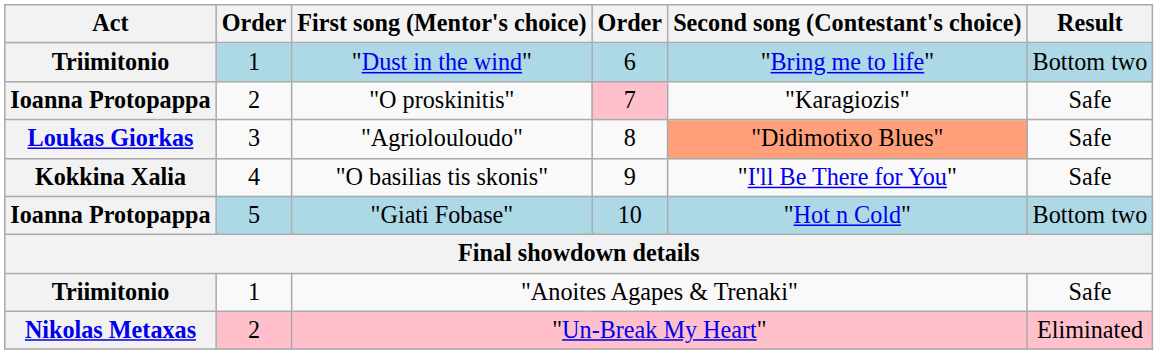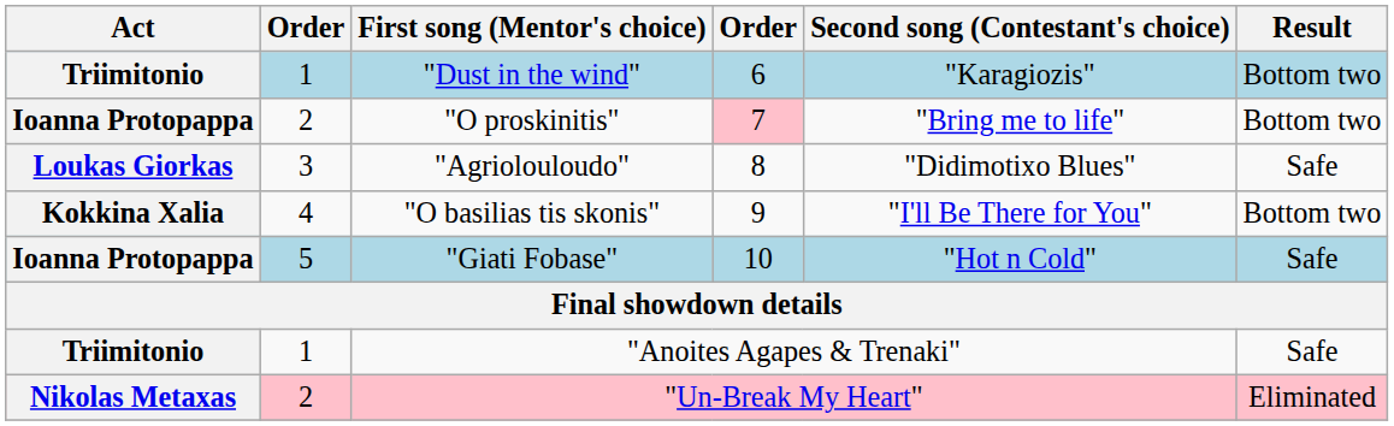 <table class="wikitable plainrowheaders" style="text-align:center;">
 <tr>
 <th scope="col">Act</th>
 <th scope="col">Order</th>
 <th scope="col">First song (Mentor's choice)</th>
 <th scope="col">Order</th>
 <th scope="col">Second song (Contestant's choice)</th>
 <th scope="col">Result</th>
 </tr>
 <tr style="background:lightblue;">
 <th scope="row">Triimitonio</th>
 <td>1</td>
 <td>"<a href='#'>Dust in the wind</a>"</td>
 <td>6</td>
-<td>"<a href='#'>Bring me to life</a>"</td>
+<td>"Karagiozis"</td>
 <td>Bottom two</td>
 </tr>
 <tr>
 <th scope="row">Ioanna Protopappa</th>
 <td>2</td>
 <td>"O proskinitis"</td>
 <td style="background: pink;">7</td>
-<td>"Karagiozis"</td>
-<td>Safe</td>
+<td>"<a href='#'>Bring me to life</a>"</td>
+<td>Bottom two</td>
 </tr>
 <tr>
 <th scope="row"><a href='#'>Loukas Giorkas</a></th>
 <td>3</td>
 <td>"Agriolouloudo"</td>
 <td>8</td>
-<td style="background: lightsalmon;">"Didimotixo Blues"</td>
+<td>"Didimotixo Blues"</td>
 <td>Safe</td>
 </tr>
 <tr>
 <th scope="row">Kokkina Xalia</th>
 <td>4</td>
 <td>"O basilias tis skonis"</td>
 <td>9</td>
 <td>"<a href='#'>I'll Be There for You</a>"</td>
-<td>Safe</td>
+<td>Bottom two</td>
 </tr>
 <tr style="background:lightblue;">
 <th scope="row">Ioanna Protopappa</th>
 <td>5</td>
 <td>"Giati Fobase"</td>
 <td>10</td>
 <td>"<a href='#'>Hot n Cold</a>"</td>
-<td>Bottom two</td>
+<td>Safe</td>
 </tr>
 <tr>
 <th scope="col" colspan="7">Final showdown details</th>
 </tr>
 <tr>
 <th scope="row">Triimitonio</th>
 <td>1</td>
 <td colspan="3">"Anoites Agapes & Trenaki"</td>
 <td>Safe</td>
 </tr>
 <tr style="background:pink;">
 <th scope="row"><a href='#'>Nikolas Metaxas</a></th>
 <td>2</td>
 <td colspan="3">"<a href='#'>Un-Break My Heart</a>"</td>
 <td>Eliminated</td>
 </tr>
 </table>
